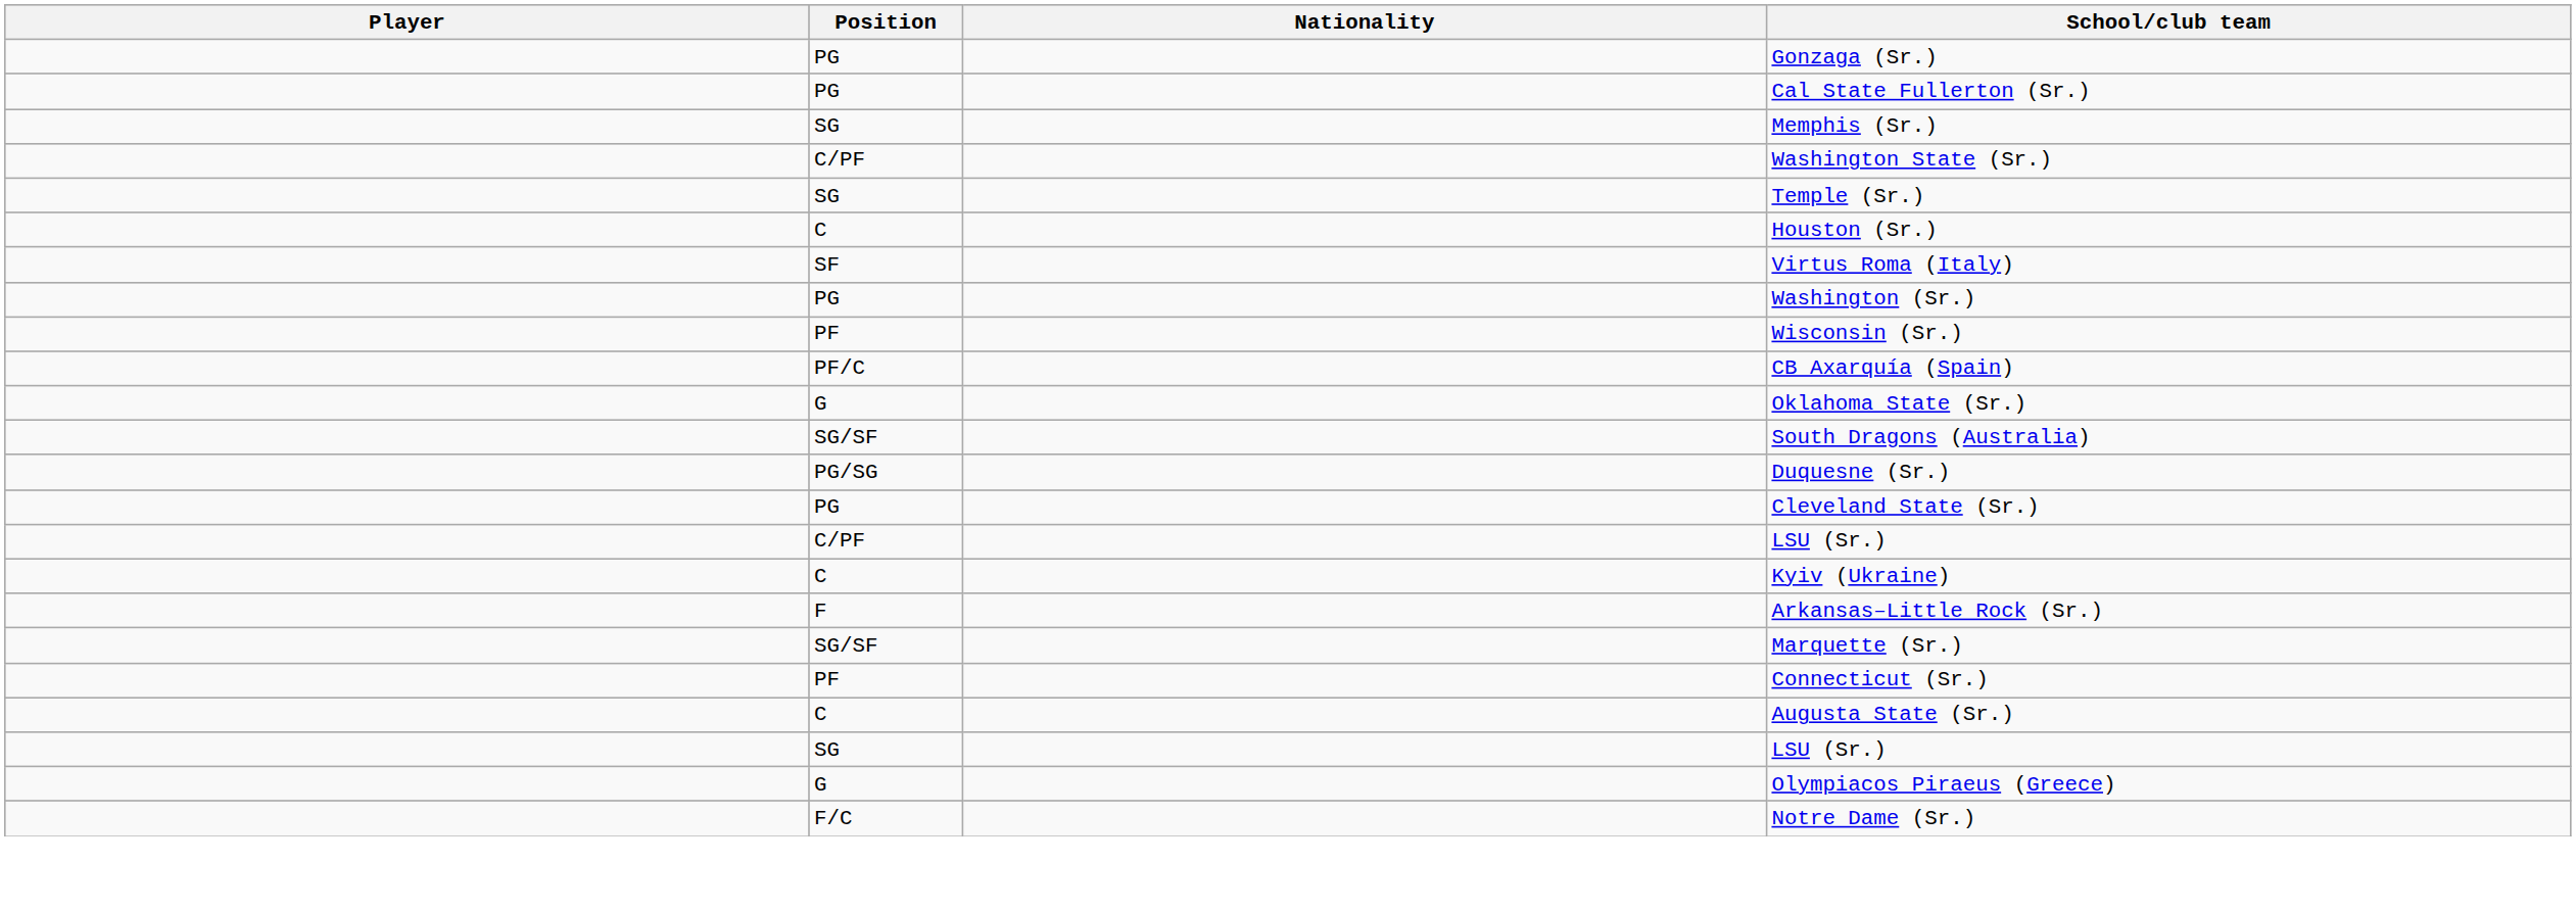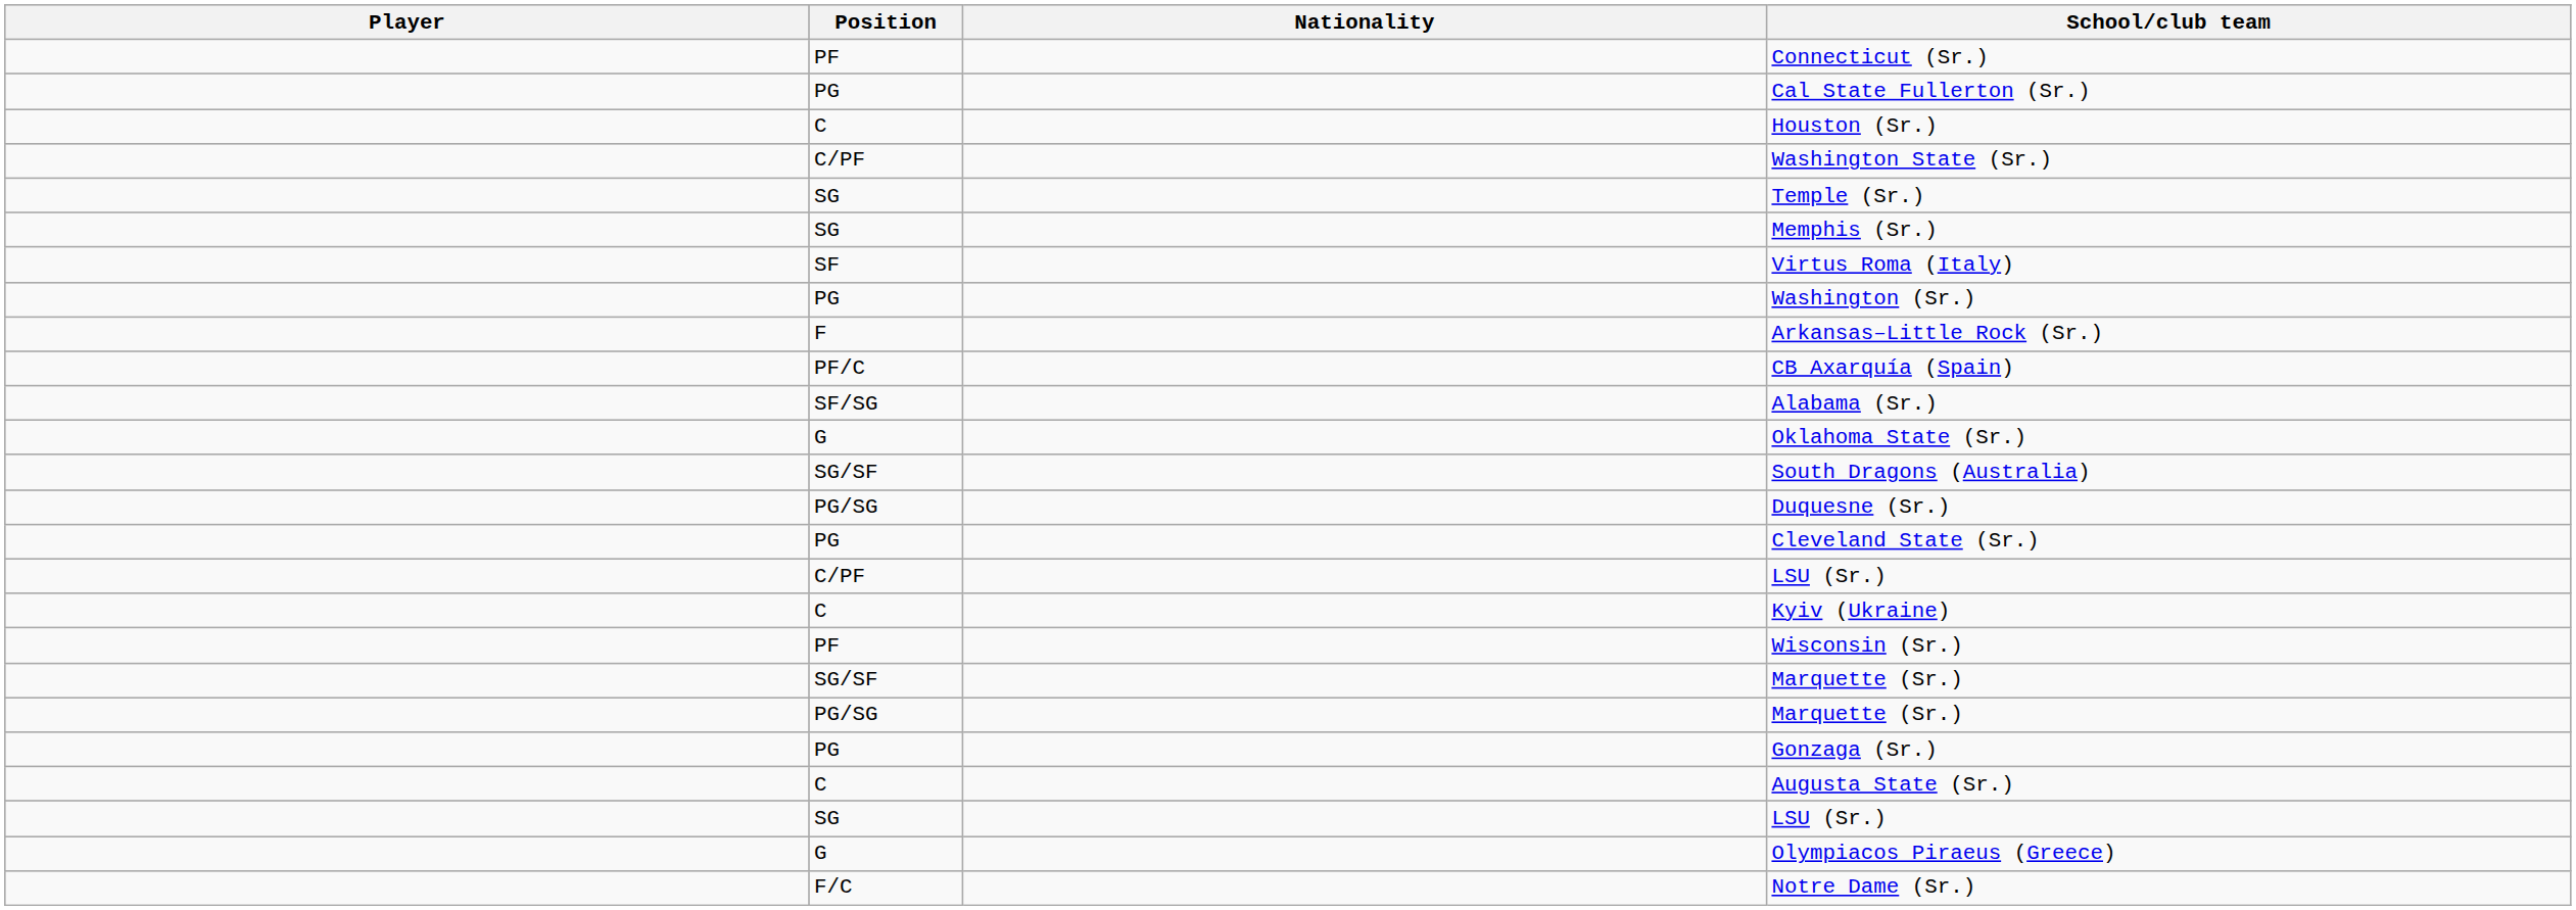 <table class="wikitable sortable">
 <tr>
 <th style="width:12%;">Player</th>
 <th style="width:1%;">Position</th>
 <th style="width:12%;">Nationality</th>
 <th style="width:12%;">School/club team</th>
 </tr>
 <tr>
 <td></td>
-<td>PG</td>
+<td>PF</td>
 <td></td>
-<td><a href='#'>Gonzaga</a> (Sr.)</td>
+<td><a href='#'>Connecticut</a> (Sr.)</td>
 </tr>
 <tr>
 <td></td>
 <td>PG</td>
 <td><br></td>
 <td><a href='#'>Cal State Fullerton</a> (Sr.)</td>
 </tr>
 <tr>
 <td></td>
-<td>SG</td>
+<td>C</td>
 <td></td>
-<td><a href='#'>Memphis</a> (Sr.)</td>
+<td><a href='#'>Houston</a> (Sr.)</td>
 </tr>
 <tr>
 <td></td>
 <td>C/PF</td>
 <td></td>
 <td><a href='#'>Washington State</a> (Sr.)</td>
 </tr>
 <tr>
 <td></td>
 <td>SG</td>
 <td></td>
 <td><a href='#'>Temple</a> (Sr.)</td>
 </tr>
 <tr>
 <td></td>
-<td>C</td>
+<td>SG</td>
 <td></td>
-<td><a href='#'>Houston</a> (Sr.)</td>
+<td><a href='#'>Memphis</a> (Sr.)</td>
 </tr>
 <tr>
 <td></td>
 <td>SF</td>
 <td></td>
 <td><a href='#'>Virtus Roma</a> (<a href='#'>Italy</a>)</td>
 </tr>
 <tr>
 <td></td>
 <td>PG</td>
 <td></td>
 <td><a href='#'>Washington</a> (Sr.)</td>
 </tr>
 <tr>
 <td></td>
-<td>PF</td>
+<td>F</td>
 <td></td>
-<td><a href='#'>Wisconsin</a> (Sr.)</td>
+<td><a href='#'>Arkansas–Little Rock</a> (Sr.)</td>
 </tr>
 <tr>
 <td></td>
 <td>PF/C</td>
 <td></td>
 <td><a href='#'>CB Axarquía</a> (<a href='#'>Spain</a>)</td>
+</tr>
+<tr>
+<td></td>
+<td>SF/SG</td>
+<td></td>
+<td><a href='#'>Alabama</a> (Sr.)</td>
 </tr>
 <tr>
 <td></td>
 <td>G</td>
 <td></td>
 <td><a href='#'>Oklahoma State</a> (Sr.)</td>
 </tr>
 <tr>
 <td></td>
 <td>SG/SF</td>
 <td></td>
 <td><a href='#'>South Dragons</a> (<a href='#'>Australia</a>)</td>
 </tr>
 <tr>
 <td></td>
 <td>PG/SG</td>
 <td></td>
 <td><a href='#'>Duquesne</a> (Sr.)</td>
 </tr>
 <tr>
 <td></td>
 <td>PG</td>
 <td></td>
 <td><a href='#'>Cleveland State</a> (Sr.)</td>
 </tr>
 <tr>
 <td></td>
 <td>C/PF</td>
 <td></td>
 <td><a href='#'>LSU</a> (Sr.)</td>
 </tr>
 <tr>
 <td></td>
 <td>C</td>
 <td></td>
 <td><a href='#'>Kyiv</a> (<a href='#'>Ukraine</a>)</td>
 </tr>
 <tr>
 <td></td>
-<td>F</td>
+<td>PF</td>
 <td></td>
-<td><a href='#'>Arkansas–Little Rock</a> (Sr.)</td>
+<td><a href='#'>Wisconsin</a> (Sr.)</td>
 </tr>
 <tr>
 <td></td>
 <td>SG/SF</td>
 <td></td>
 <td><a href='#'>Marquette</a> (Sr.)</td>
 </tr>
 <tr>
 <td></td>
-<td>PF</td>
+<td>PG/SG</td>
 <td></td>
-<td><a href='#'>Connecticut</a> (Sr.)</td>
+<td><a href='#'>Marquette</a> (Sr.)</td>
+</tr>
+<tr>
+<td></td>
+<td>PG</td>
+<td></td>
+<td><a href='#'>Gonzaga</a> (Sr.)</td>
 </tr>
 <tr>
 <td></td>
 <td>C</td>
 <td></td>
 <td><a href='#'>Augusta State</a> (Sr.)</td>
 </tr>
 <tr>
 <td></td>
 <td>SG</td>
 <td></td>
 <td><a href='#'>LSU</a> (Sr.)</td>
 </tr>
 <tr>
 <td></td>
 <td>G</td>
 <td></td>
 <td><a href='#'>Olympiacos Piraeus</a> (<a href='#'>Greece</a>)</td>
 </tr>
 <tr>
 <td></td>
 <td>F/C</td>
 <td></td>
 <td><a href='#'>Notre Dame</a> (Sr.)</td>
 </tr>
 </table>
